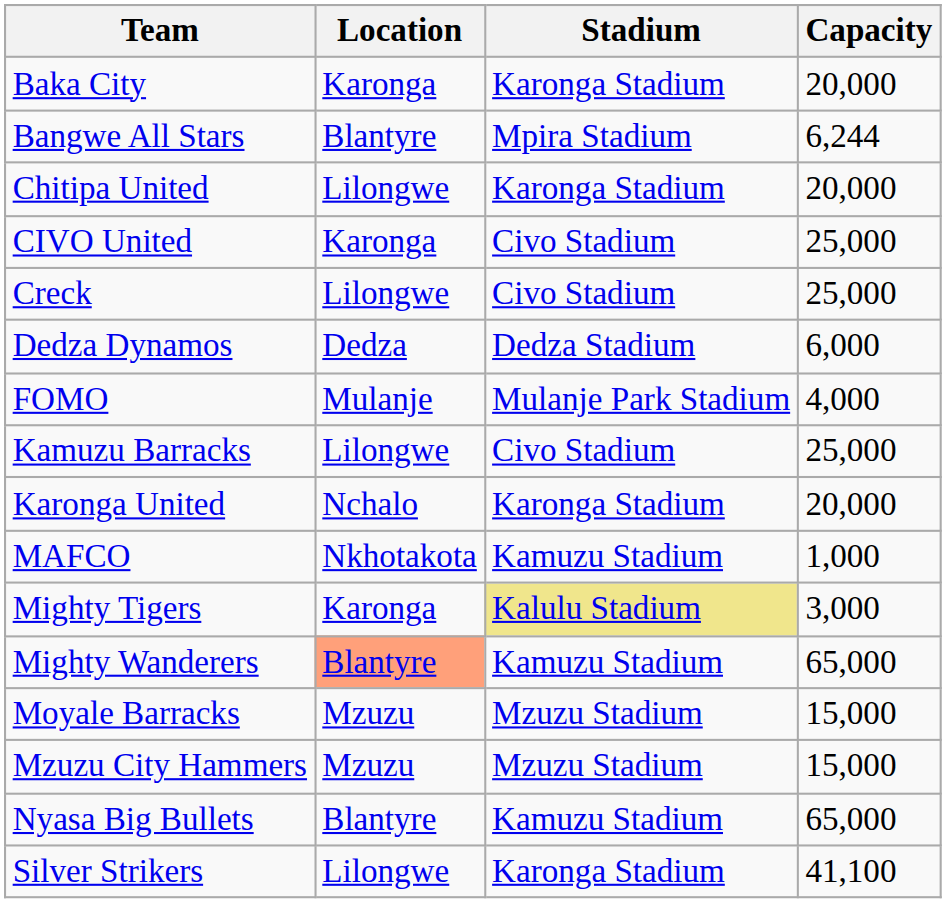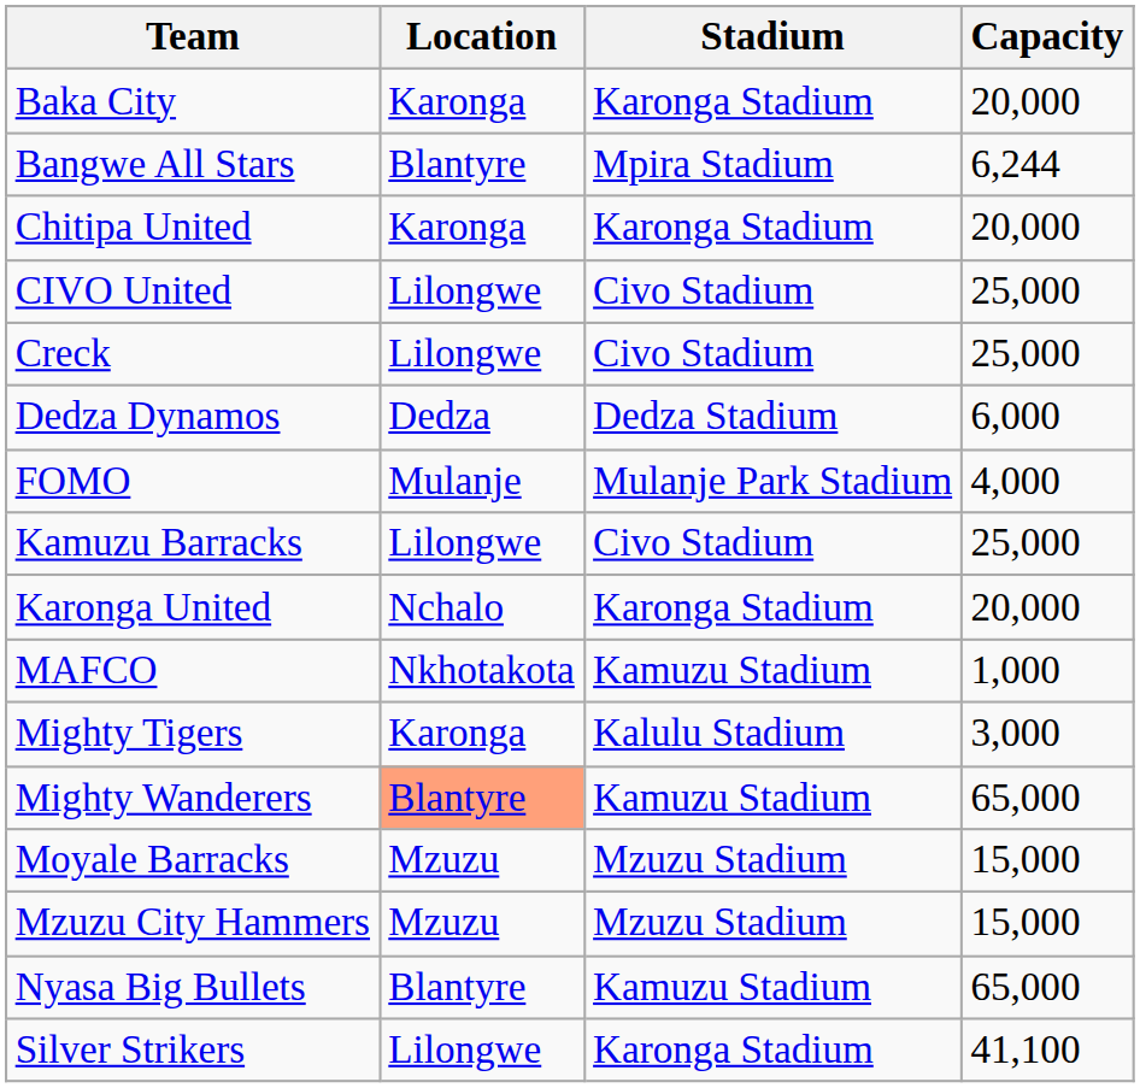 <table class="wikitable sortable">
 <tr>
 <th>Team</th>
 <th>Location</th>
 <th>Stadium</th>
 <th>Capacity</th>
 </tr>
 <tr>
 <td><a href='#'>Baka City</a></td>
 <td><a href='#'>Karonga</a></td>
 <td><a href='#'>Karonga Stadium</a></td>
 <td>20,000</td>
 </tr>
 <tr>
 <td><a href='#'>Bangwe All Stars</a></td>
 <td><a href='#'>Blantyre</a></td>
 <td><a href='#'>Mpira Stadium</a></td>
 <td>6,244</td>
 </tr>
 <tr>
 <td><a href='#'>Chitipa United</a></td>
-<td><a href='#'>Lilongwe</a></td>
+<td><a href='#'>Karonga</a></td>
 <td><a href='#'>Karonga Stadium</a></td>
 <td>20,000</td>
 </tr>
 <tr>
 <td><a href='#'>CIVO United</a></td>
-<td><a href='#'>Karonga</a></td>
+<td><a href='#'>Lilongwe</a></td>
 <td><a href='#'>Civo Stadium</a></td>
 <td>25,000</td>
 </tr>
 <tr>
 <td><a href='#'>Creck</a></td>
 <td><a href='#'>Lilongwe</a></td>
 <td><a href='#'>Civo Stadium</a></td>
 <td>25,000</td>
 </tr>
 <tr>
 <td><a href='#'>Dedza Dynamos</a></td>
 <td><a href='#'>Dedza</a></td>
 <td><a href='#'>Dedza Stadium</a></td>
 <td>6,000</td>
 </tr>
 <tr>
 <td><a href='#'>FOMO</a></td>
 <td><a href='#'>Mulanje</a></td>
 <td><a href='#'>Mulanje Park Stadium</a></td>
 <td>4,000</td>
 </tr>
 <tr>
 <td><a href='#'>Kamuzu Barracks</a></td>
 <td><a href='#'>Lilongwe</a></td>
 <td><a href='#'>Civo Stadium</a></td>
 <td>25,000</td>
 </tr>
 <tr>
 <td><a href='#'>Karonga United</a></td>
 <td><a href='#'>Nchalo</a></td>
 <td><a href='#'>Karonga Stadium</a></td>
 <td>20,000</td>
 </tr>
 <tr>
 <td><a href='#'>MAFCO</a></td>
 <td><a href='#'>Nkhotakota</a></td>
 <td><a href='#'>Kamuzu Stadium</a></td>
 <td>1,000</td>
 </tr>
 <tr>
 <td><a href='#'>Mighty Tigers</a></td>
 <td><a href='#'>Karonga</a></td>
-<td style="background: khaki;"><a href='#'>Kalulu Stadium</a></td>
+<td><a href='#'>Kalulu Stadium</a></td>
 <td>3,000</td>
 </tr>
 <tr>
 <td><a href='#'>Mighty Wanderers</a></td>
 <td style="background: lightsalmon;"><a href='#'>Blantyre</a></td>
 <td><a href='#'>Kamuzu Stadium</a></td>
 <td>65,000</td>
 </tr>
 <tr>
 <td><a href='#'>Moyale Barracks</a></td>
 <td><a href='#'>Mzuzu</a></td>
 <td><a href='#'>Mzuzu Stadium</a></td>
 <td>15,000</td>
 </tr>
 <tr>
 <td><a href='#'>Mzuzu City Hammers</a></td>
 <td><a href='#'>Mzuzu</a></td>
 <td><a href='#'>Mzuzu Stadium</a></td>
 <td>15,000</td>
 </tr>
 <tr>
 <td><a href='#'>Nyasa Big Bullets</a></td>
 <td><a href='#'>Blantyre</a></td>
 <td><a href='#'>Kamuzu Stadium</a></td>
 <td>65,000</td>
 </tr>
 <tr>
 <td><a href='#'>Silver Strikers</a></td>
 <td><a href='#'>Lilongwe</a></td>
 <td><a href='#'>Karonga Stadium</a></td>
 <td>41,100</td>
 </tr>
 </table>
